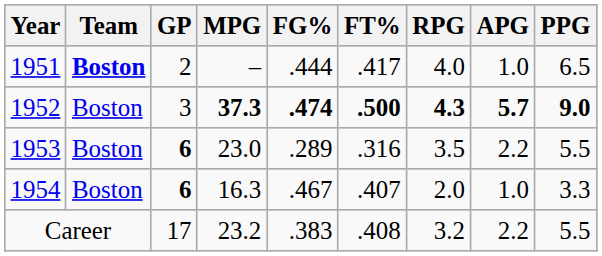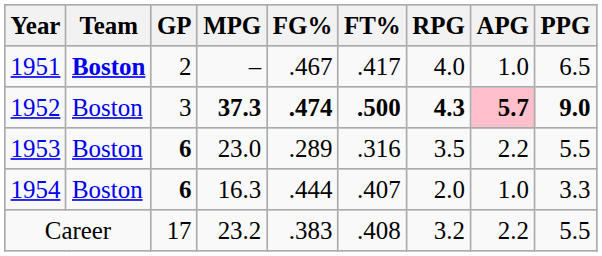 <table class="wikitable sortable" style="font-size:95%; text-align:right;">
 <tr>
 <th>Year</th>
 <th>Team</th>
 <th>GP</th>
 <th>MPG</th>
 <th>FG%</th>
 <th>FT%</th>
 <th>RPG</th>
 <th>APG</th>
 <th>PPG</th>
 </tr>
 <tr>
 <td style="text-align:left;"><a href='#'>1951</a></td>
 <td style="text-align:left;"><strong><a href='#'>Boston</a></strong></td>
 <td>2</td>
 <td>–</td>
-<td>.444</td>
+<td>.467</td>
 <td>.417</td>
 <td>4.0</td>
 <td>1.0</td>
 <td>6.5</td>
 </tr>
 <tr>
 <td style="text-align:left;"><a href='#'>1952</a></td>
 <td style="text-align:left;"><a href='#'>Boston</a></td>
 <td>3</td>
 <td><strong>37.3</strong></td>
 <td><strong>.474</strong></td>
 <td><strong>.500</strong></td>
 <td><strong>4.3</strong></td>
-<td><strong>5.7</strong></td>
+<td style="background: pink;"><strong>5.7</strong></td>
 <td><strong>9.0</strong></td>
 </tr>
 <tr>
 <td style="text-align:left;"><a href='#'>1953</a></td>
 <td style="text-align:left;"><a href='#'>Boston</a></td>
 <td><strong>6</strong></td>
 <td>23.0</td>
 <td>.289</td>
 <td>.316</td>
 <td>3.5</td>
 <td>2.2</td>
 <td>5.5</td>
 </tr>
 <tr>
 <td style="text-align:left;"><a href='#'>1954</a></td>
 <td style="text-align:left;"><a href='#'>Boston</a></td>
 <td><strong>6</strong></td>
 <td>16.3</td>
-<td>.467</td>
+<td>.444</td>
 <td>.407</td>
 <td>2.0</td>
 <td>1.0</td>
 <td>3.3</td>
 </tr>
 <tr class="sortbottom">
 <td colspan="2" style="text-align:center;">Career</td>
 <td>17</td>
 <td>23.2</td>
 <td>.383</td>
 <td>.408</td>
 <td>3.2</td>
 <td>2.2</td>
 <td>5.5</td>
 </tr>
 </table>
